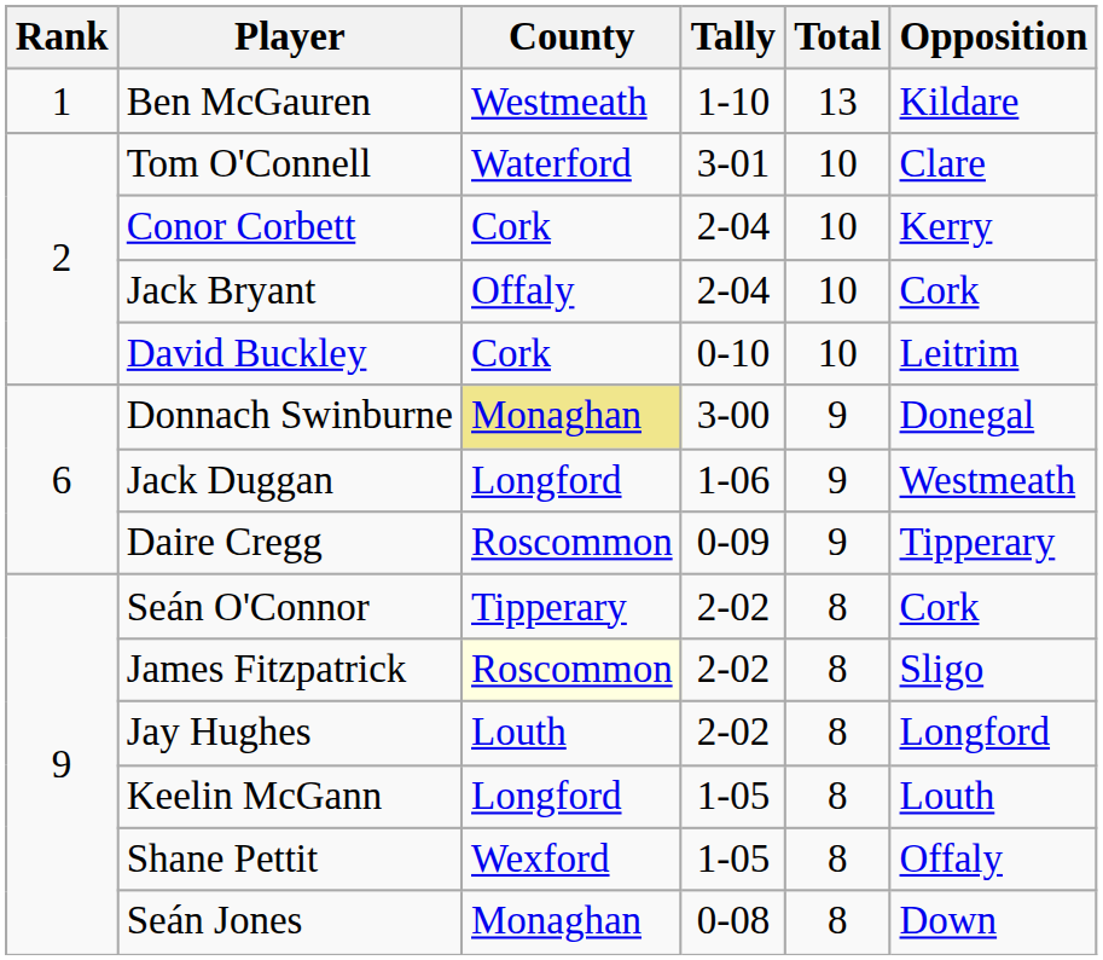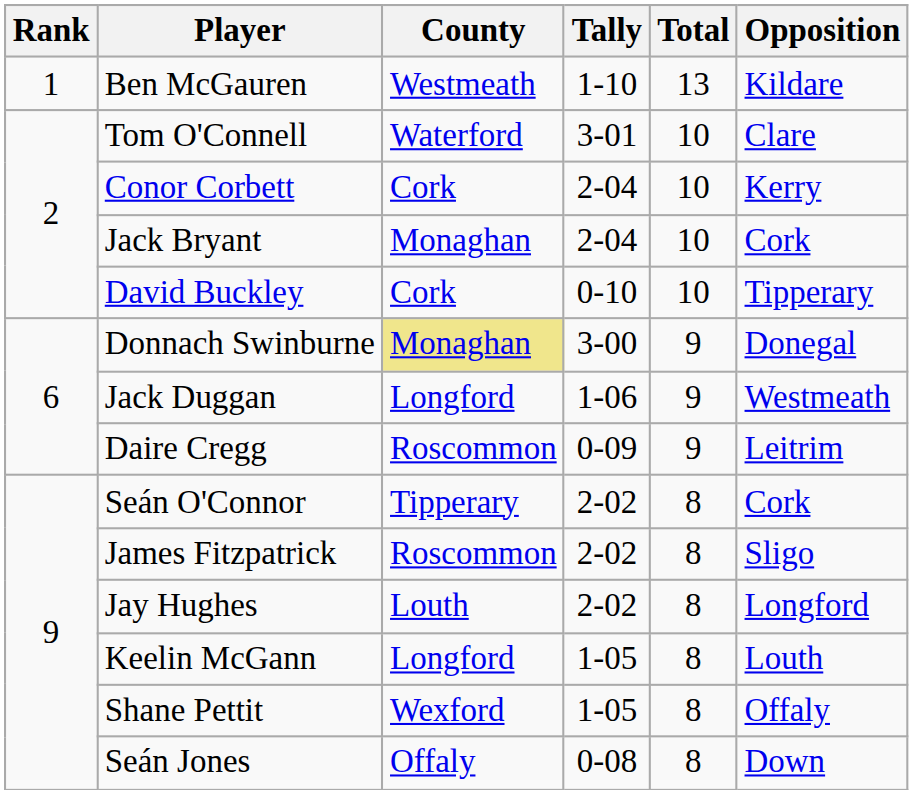 <table class="wikitable">
 <tr>
 <th>Rank</th>
 <th>Player</th>
 <th>County</th>
 <th>Tally</th>
 <th>Total</th>
 <th>Opposition</th>
 </tr>
 <tr>
 <td rowspan="1" style="text-align:center;">1</td>
 <td>Ben McGauren</td>
 <td><a href='#'>Westmeath</a></td>
 <td align=center>1-10</td>
 <td align=center>13</td>
 <td><a href='#'>Kildare</a></td>
 </tr>
 <tr>
 <td rowspan="4" style="text-align:center;">2</td>
 <td>Tom O'Connell</td>
 <td><a href='#'>Waterford</a></td>
 <td align=center>3-01</td>
 <td align=center>10</td>
 <td><a href='#'>Clare</a></td>
 </tr>
 <tr>
 <td><a href='#'>Conor Corbett</a></td>
 <td><a href='#'>Cork</a></td>
 <td align=center>2-04</td>
 <td align=center>10</td>
 <td><a href='#'>Kerry</a></td>
 </tr>
 <tr>
 <td>Jack Bryant</td>
-<td><a href='#'>Offaly</a></td>
+<td><a href='#'>Monaghan</a></td>
 <td align=center>2-04</td>
 <td align=center>10</td>
 <td><a href='#'>Cork</a></td>
 </tr>
 <tr>
 <td><a href='#'>David Buckley</a></td>
 <td><a href='#'>Cork</a></td>
 <td align=center>0-10</td>
 <td align=center>10</td>
-<td><a href='#'>Leitrim</a></td>
+<td><a href='#'>Tipperary</a></td>
 </tr>
 <tr>
 <td rowspan="3" style="text-align:center;">6</td>
 <td>Donnach Swinburne</td>
 <td style="background: khaki;"><a href='#'>Monaghan</a></td>
 <td align=center>3-00</td>
 <td align=center>9</td>
 <td><a href='#'>Donegal</a></td>
 </tr>
 <tr>
 <td>Jack Duggan</td>
 <td><a href='#'>Longford</a></td>
 <td align=center>1-06</td>
 <td align=center>9</td>
 <td><a href='#'>Westmeath</a></td>
 </tr>
 <tr>
 <td>Daire Cregg</td>
 <td><a href='#'>Roscommon</a></td>
 <td align=center>0-09</td>
 <td align=center>9</td>
-<td><a href='#'>Tipperary</a></td>
+<td><a href='#'>Leitrim</a></td>
 </tr>
 <tr>
 <td rowspan="6" style="text-align:center;">9</td>
 <td>Seán O'Connor</td>
 <td><a href='#'>Tipperary</a></td>
 <td align=center>2-02</td>
 <td align=center>8</td>
 <td><a href='#'>Cork</a></td>
 </tr>
 <tr>
 <td>James Fitzpatrick</td>
-<td style="background: lightyellow;"><a href='#'>Roscommon</a></td>
+<td><a href='#'>Roscommon</a></td>
 <td align=center>2-02</td>
 <td align=center>8</td>
 <td><a href='#'>Sligo</a></td>
 </tr>
 <tr>
 <td>Jay Hughes</td>
 <td><a href='#'>Louth</a></td>
 <td align=center>2-02</td>
 <td align=center>8</td>
 <td><a href='#'>Longford</a></td>
 </tr>
 <tr>
 <td>Keelin McGann</td>
 <td><a href='#'>Longford</a></td>
 <td align=center>1-05</td>
 <td align=center>8</td>
 <td><a href='#'>Louth</a></td>
 </tr>
 <tr>
 <td>Shane Pettit</td>
 <td><a href='#'>Wexford</a></td>
 <td align=center>1-05</td>
 <td align=center>8</td>
 <td><a href='#'>Offaly</a></td>
 </tr>
 <tr>
 <td>Seán Jones</td>
-<td><a href='#'>Monaghan</a></td>
+<td><a href='#'>Offaly</a></td>
 <td align=center>0-08</td>
 <td align=center>8</td>
 <td><a href='#'>Down</a></td>
 </tr>
 </table>
